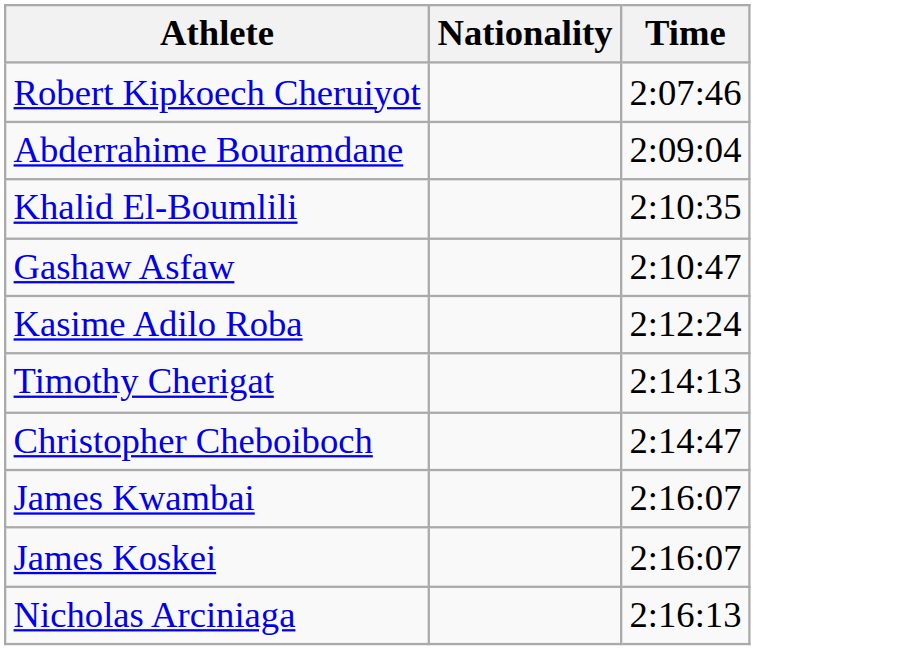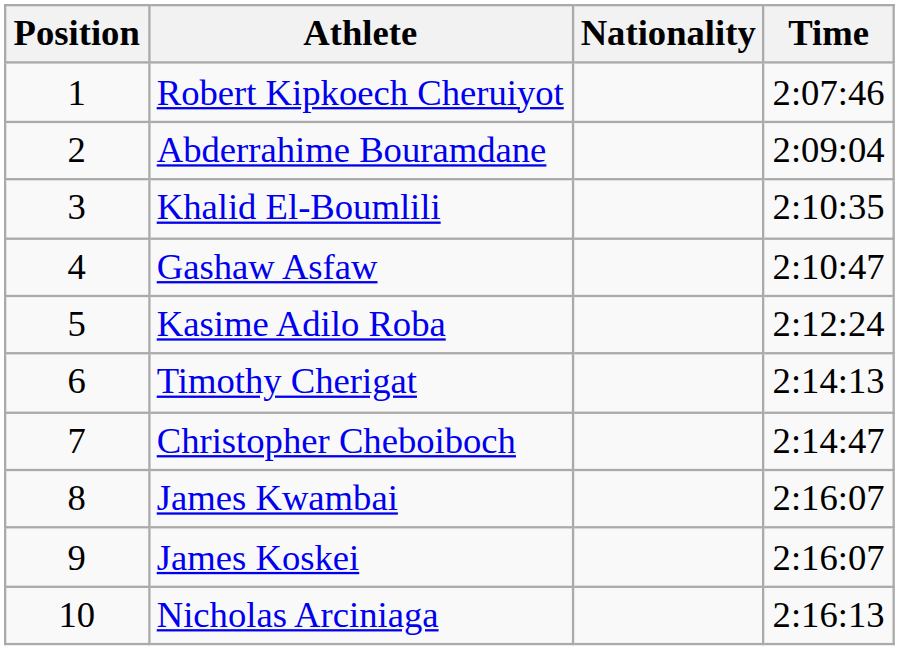 <table class="wikitable sortable">
 <tr>
+<th>Position</th>
 <th>Athlete</th>
 <th>Nationality</th>
 <th>Time</th>
 </tr>
 <tr>
+<td style="text-align:center">1</td>
 <td><a href='#'>Robert Kipkoech Cheruiyot</a></td>
 <td></td>
 <td>2:07:46</td>
 </tr>
 <tr>
+<td style="text-align:center">2</td>
 <td><a href='#'>Abderrahime Bouramdane</a></td>
 <td></td>
 <td>2:09:04</td>
 </tr>
 <tr>
+<td style="text-align:center">3</td>
 <td><a href='#'>Khalid El-Boumlili</a></td>
 <td></td>
 <td>2:10:35</td>
 </tr>
 <tr>
+<td style="text-align:center">4</td>
 <td><a href='#'>Gashaw Asfaw</a></td>
 <td></td>
 <td>2:10:47</td>
 </tr>
 <tr>
+<td style="text-align:center">5</td>
 <td><a href='#'>Kasime Adilo Roba</a></td>
 <td></td>
 <td>2:12:24</td>
 </tr>
 <tr>
+<td style="text-align:center">6</td>
 <td><a href='#'>Timothy Cherigat</a></td>
 <td></td>
 <td>2:14:13</td>
 </tr>
 <tr>
+<td style="text-align:center">7</td>
 <td><a href='#'>Christopher Cheboiboch</a></td>
 <td></td>
 <td>2:14:47</td>
 </tr>
 <tr>
+<td style="text-align:center">8</td>
 <td><a href='#'>James Kwambai</a></td>
 <td></td>
 <td>2:16:07</td>
 </tr>
 <tr>
+<td style="text-align:center">9</td>
 <td><a href='#'>James Koskei</a></td>
 <td></td>
 <td>2:16:07</td>
 </tr>
 <tr>
+<td style="text-align:center">10</td>
 <td><a href='#'>Nicholas Arciniaga</a></td>
 <td></td>
 <td>2:16:13</td>
 </tr>
 </table>
